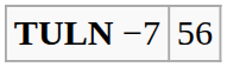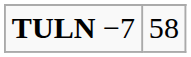 <table class="wikitable">
 <tr align="center">
 </tr>
 <tr align="center">
 <td><strong>TULN</strong> −7</td>
-<td>56</td>
+<td>58</td>
 </tr>
 </table>
